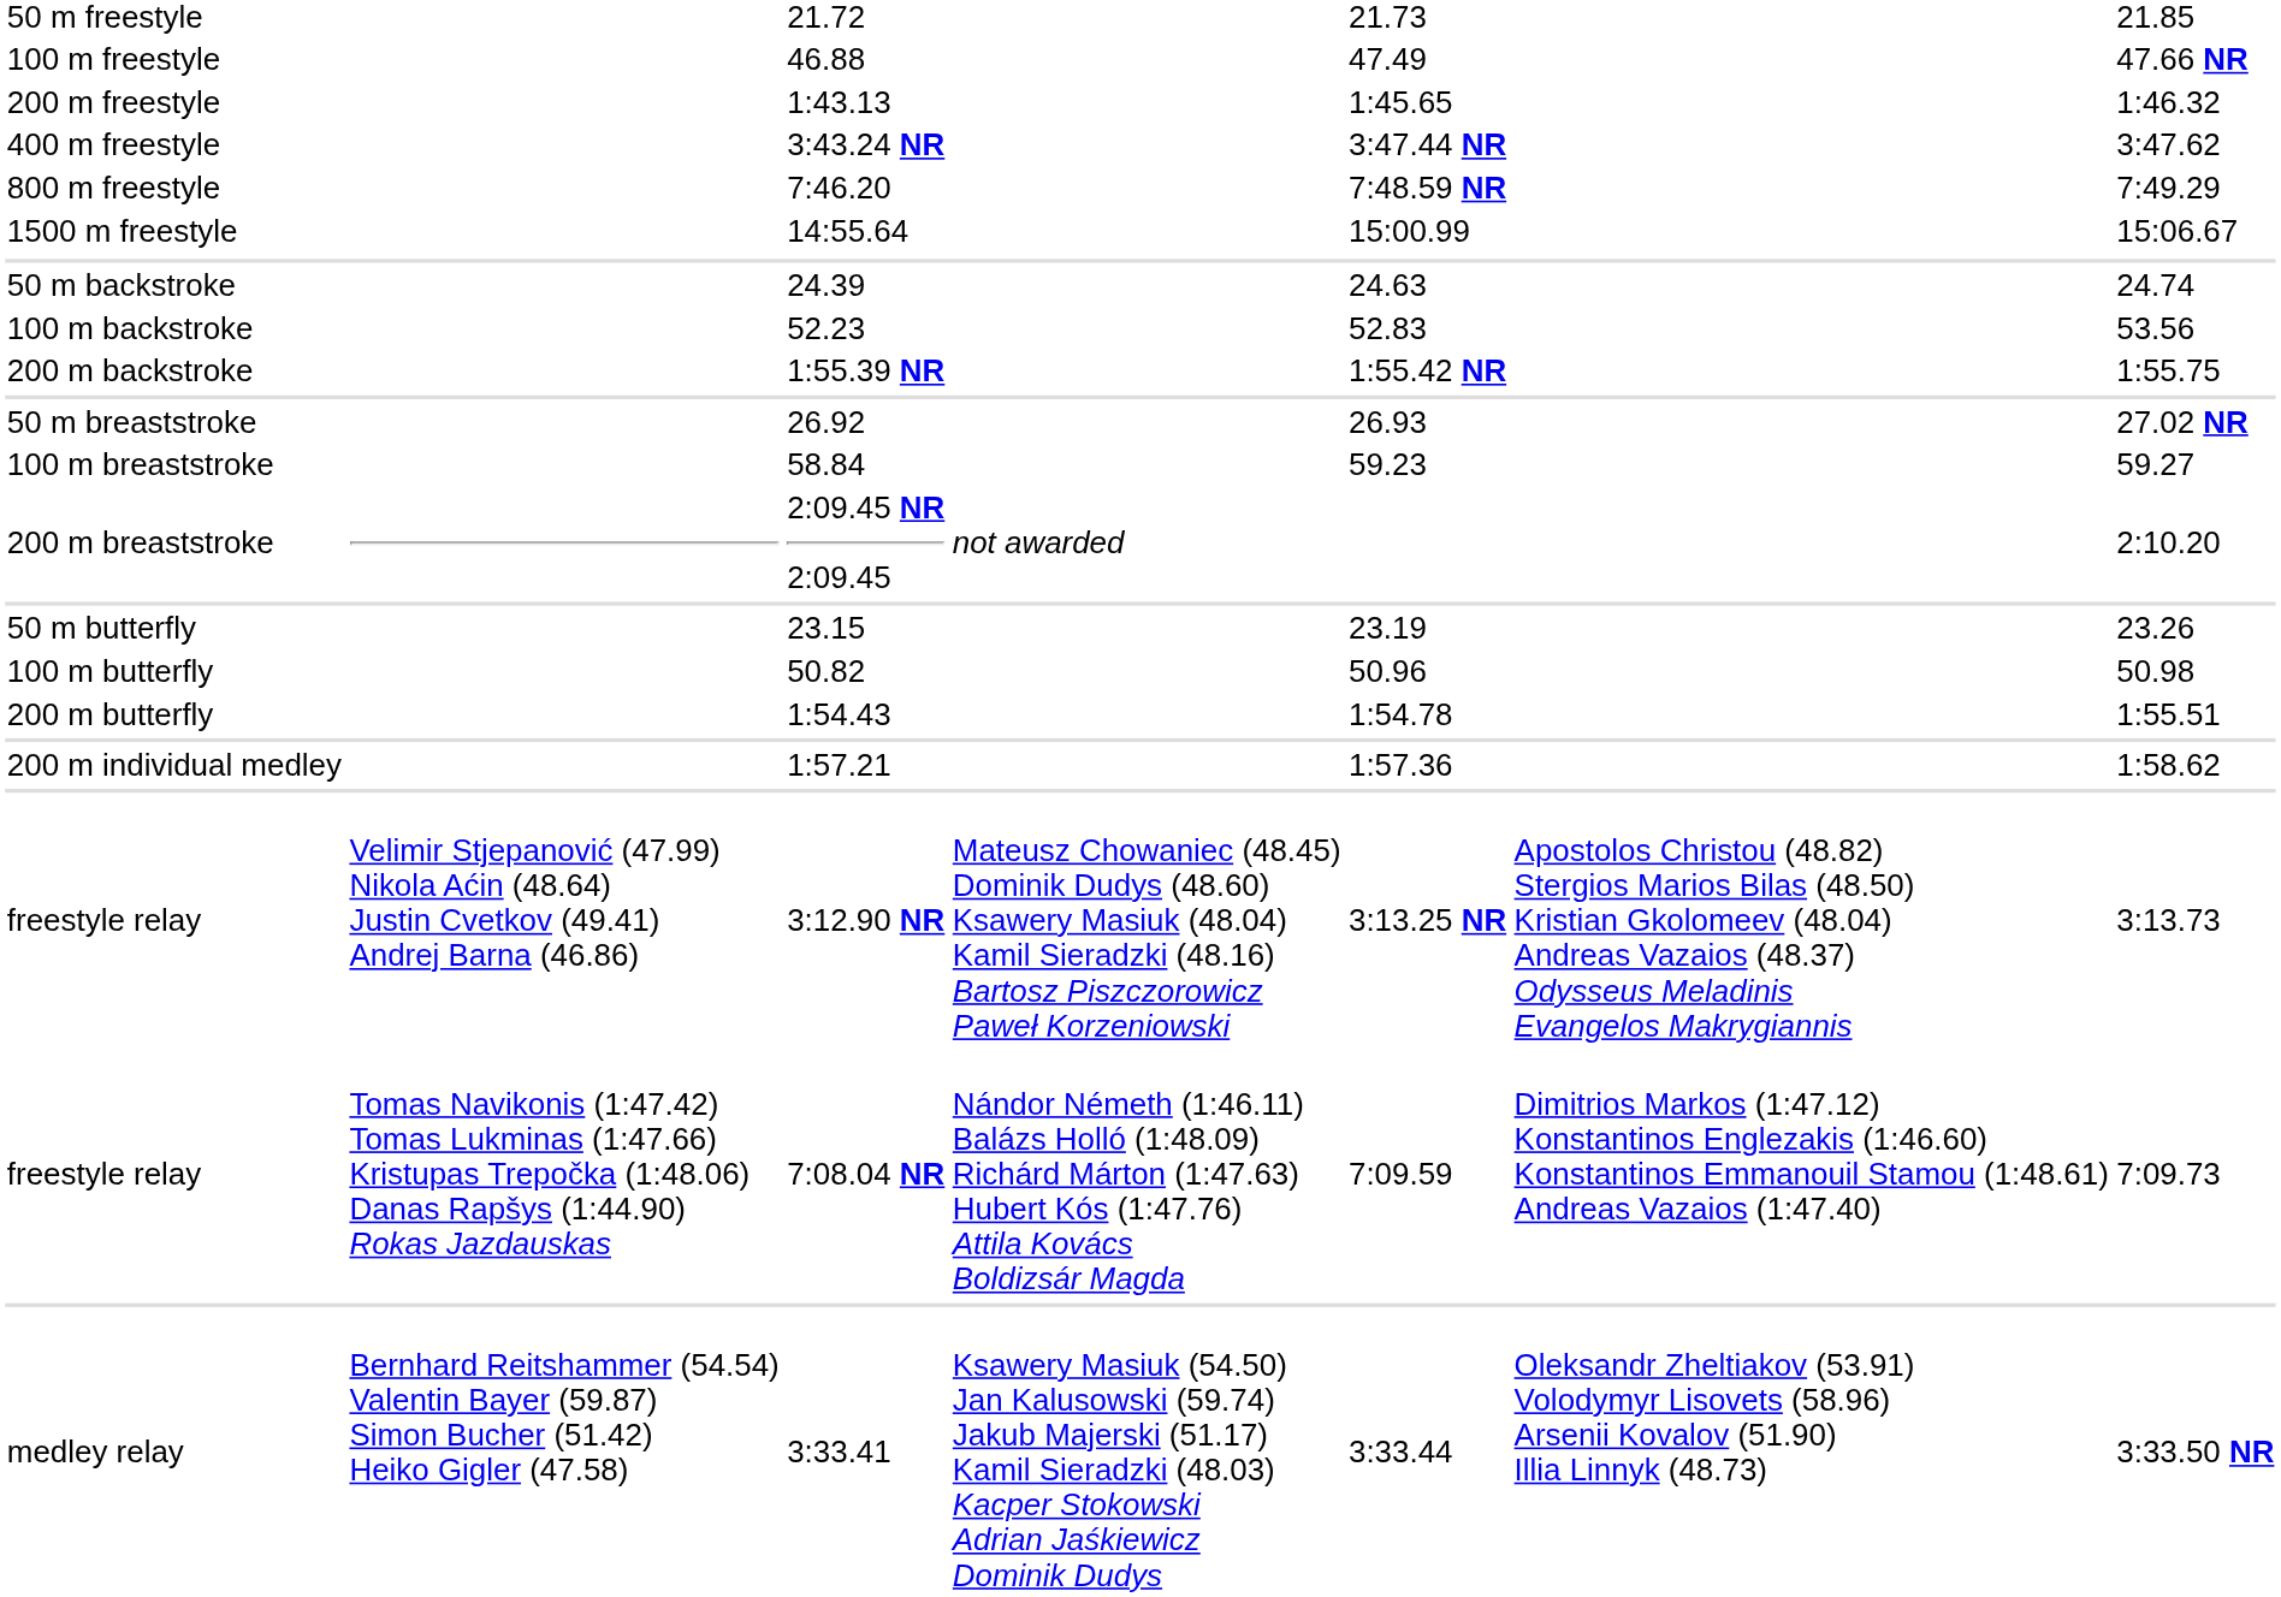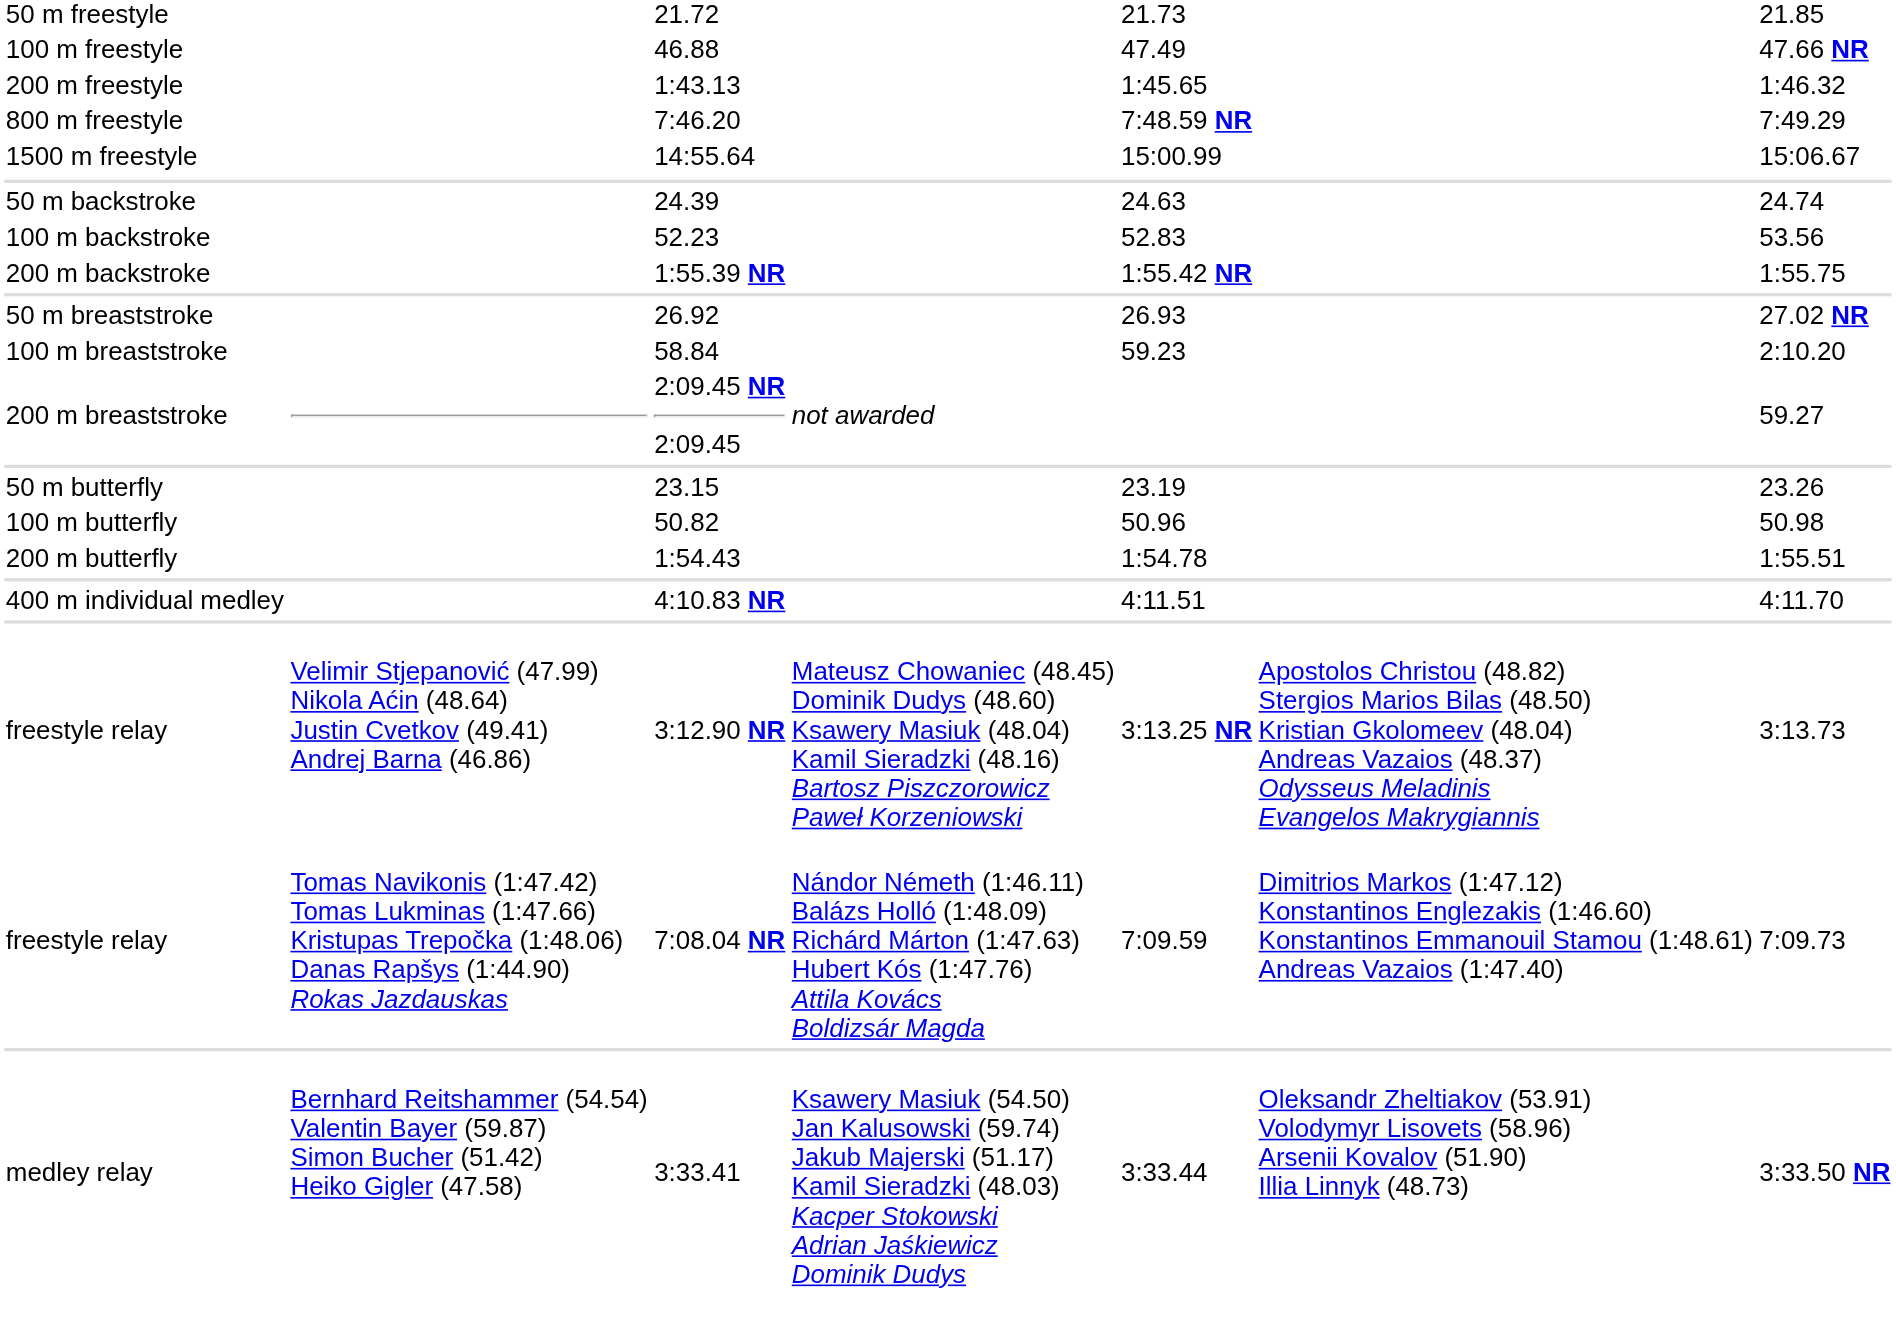 <table>
 <tr>
 <td>50 m freestyle<br></td>
 <td></td>
 <td>21.72</td>
 <td></td>
 <td>21.73</td>
 <td></td>
 <td>21.85</td>
 </tr>
 <tr>
 <td>100 m freestyle<br></td>
 <td></td>
 <td>46.88</td>
 <td></td>
 <td>47.49</td>
 <td></td>
 <td>47.66 <strong><a href='#'>NR</a></strong></td>
 </tr>
 <tr>
 <td>200 m freestyle<br></td>
 <td></td>
 <td>1:43.13</td>
 <td></td>
 <td>1:45.65</td>
 <td></td>
 <td>1:46.32</td>
-</tr>
-<tr>
-<td>400 m freestyle<br></td>
-<td></td>
-<td>3:43.24 <strong><a href='#'>NR</a></strong></td>
-<td></td>
-<td>3:47.44 <strong><a href='#'>NR</a></strong></td>
-<td></td>
-<td>3:47.62</td>
 </tr>
 <tr>
 <td>800 m freestyle<br></td>
 <td></td>
 <td>7:46.20</td>
 <td></td>
 <td>7:48.59 <strong><a href='#'>NR</a></strong></td>
 <td></td>
 <td>7:49.29</td>
 </tr>
 <tr>
 <td>1500 m freestyle<br></td>
 <td></td>
 <td>14:55.64</td>
 <td></td>
 <td>15:00.99</td>
 <td></td>
 <td>15:06.67</td>
 </tr>
 <tr>
 </tr>
 <tr bgcolor=#DDDDDD>
 <td colspan=7></td>
 </tr>
 <tr>
 <td>50 m backstroke<br></td>
 <td></td>
 <td>24.39</td>
 <td></td>
 <td>24.63</td>
 <td></td>
 <td>24.74</td>
 </tr>
 <tr>
 <td>100 m backstroke<br></td>
 <td></td>
 <td>52.23</td>
 <td></td>
 <td>52.83</td>
 <td></td>
 <td>53.56</td>
 </tr>
 <tr>
 <td>200 m backstroke<br></td>
 <td></td>
 <td>1:55.39 <strong><a href='#'>NR</a></strong></td>
 <td></td>
 <td>1:55.42 <strong><a href='#'>NR</a></strong></td>
 <td></td>
 <td>1:55.75</td>
 </tr>
 <tr bgcolor=#DDDDDD>
 <td colspan=7></td>
 </tr>
 <tr>
 <td>50 m breaststroke<br></td>
 <td></td>
 <td>26.92</td>
 <td></td>
 <td>26.93</td>
 <td></td>
 <td>27.02 <strong><a href='#'>NR</a></strong></td>
 </tr>
 <tr>
 <td>100 m breaststroke<br></td>
 <td></td>
 <td>58.84</td>
 <td></td>
 <td>59.23</td>
 <td></td>
-<td>59.27</td>
+<td>2:10.20</td>
 </tr>
 <tr>
 <td>200 m breaststroke<br></td>
 <td><hr></td>
 <td>2:09.45	<strong><a href='#'>NR</a></strong><hr>2:09.45</td>
 <td colspan=2><em>not awarded</em></td>
 <td></td>
-<td>2:10.20</td>
+<td>59.27</td>
 </tr>
 <tr bgcolor=#DDDDDD>
 <td colspan=7></td>
 </tr>
 <tr>
 <td>50 m butterfly<br></td>
 <td></td>
 <td>23.15</td>
 <td></td>
 <td>23.19</td>
 <td></td>
 <td>23.26</td>
 </tr>
 <tr>
 <td>100 m butterfly<br></td>
 <td></td>
 <td>50.82</td>
 <td></td>
 <td>50.96</td>
 <td></td>
 <td>50.98</td>
 </tr>
 <tr>
 <td>200 m butterfly<br></td>
 <td></td>
 <td>1:54.43</td>
 <td></td>
 <td>1:54.78</td>
 <td></td>
 <td>1:55.51</td>
 </tr>
 <tr bgcolor=#DDDDDD>
 <td colspan=7></td>
 </tr>
 <tr>
-<td>200 m individual medley<br></td>
+<td>400 m individual medley<br></td>
 <td></td>
-<td>1:57.21</td>
+<td>4:10.83 <strong><a href='#'>NR</a></strong></td>
 <td></td>
-<td>1:57.36</td>
+<td>4:11.51</td>
 <td></td>
-<td>1:58.62</td>
+<td>4:11.70</td>
 </tr>
 <tr bgcolor=#DDDDDD>
 <td colspan=7></td>
 </tr>
 <tr>
 <td> freestyle relay<br></td>
 <td valign=top> <br><a href='#'>Velimir Stjepanović</a> (47.99)<br><a href='#'>Nikola Aćin</a> (48.64)<br><a href='#'>Justin Cvetkov</a> (49.41)<br><a href='#'>Andrej Barna</a> (46.86)</td>
 <td>3:12.90 <strong><a href='#'>NR</a></strong></td>
 <td valign=top> <br><a href='#'>Mateusz Chowaniec</a> (48.45)<br><a href='#'>Dominik Dudys</a> (48.60)<br><a href='#'>Ksawery Masiuk</a> (48.04)<br><a href='#'>Kamil Sieradzki</a> (48.16)<br><em><a href='#'>Bartosz Piszczorowicz</a></em><br><em><a href='#'>Paweł Korzeniowski</a></em></td>
 <td>3:13.25 <strong><a href='#'>NR</a></strong></td>
 <td valign=top> <br><a href='#'>Apostolos Christou</a> (48.82)<br><a href='#'>Stergios Marios Bilas</a> (48.50)<br><a href='#'>Kristian Gkolomeev</a> (48.04)<br><a href='#'>Andreas Vazaios</a> (48.37)<br><em><a href='#'>Odysseus Meladinis</a></em><br><em><a href='#'>Evangelos Makrygiannis</a></em></td>
 <td>3:13.73</td>
 </tr>
 <tr>
 <td> freestyle relay<br></td>
 <td valign=top><br><a href='#'>Tomas Navikonis</a> (1:47.42)<br><a href='#'>Tomas Lukminas</a> (1:47.66)<br><a href='#'>Kristupas Trepočka</a> (1:48.06)<br><a href='#'>Danas Rapšys</a> (1:44.90)<br><em><a href='#'>Rokas Jazdauskas</a></em></td>
 <td>7:08.04 <strong><a href='#'>NR</a></strong></td>
 <td valign=top><br><a href='#'>Nándor Németh</a> (1:46.11)<br><a href='#'>Balázs Holló</a> (1:48.09)<br><a href='#'>Richárd Márton</a> (1:47.63)<br><a href='#'>Hubert Kós</a> (1:47.76)<br><em><a href='#'>Attila Kovács</a></em><br><em><a href='#'>Boldizsár Magda</a></em></td>
 <td>7:09.59</td>
 <td valign=top> <br><a href='#'>Dimitrios Markos</a> (1:47.12)<br><a href='#'>Konstantinos Englezakis</a> (1:46.60)<br><a href='#'>Konstantinos Emmanouil Stamou</a> (1:48.61)<br><a href='#'>Andreas Vazaios</a> (1:47.40)</td>
 <td>7:09.73</td>
 </tr>
 <tr bgcolor=#DDDDDD>
 <td colspan=7></td>
 </tr>
 <tr>
 <td> medley relay<br></td>
 <td valign=top> <br><a href='#'>Bernhard Reitshammer</a> (54.54)<br><a href='#'>Valentin Bayer</a> (59.87)<br><a href='#'>Simon Bucher</a> (51.42)<br><a href='#'>Heiko Gigler</a> (47.58)</td>
 <td>3:33.41</td>
 <td valign=top> <br><a href='#'>Ksawery Masiuk</a> (54.50)<br><a href='#'>Jan Kalusowski</a> (59.74)<br><a href='#'>Jakub Majerski</a> (51.17)<br><a href='#'>Kamil Sieradzki</a> (48.03)<br><em><a href='#'>Kacper Stokowski</a></em><br><em><a href='#'>Adrian Jaśkiewicz</a></em><br><em><a href='#'>Dominik Dudys</a></em></td>
 <td>3:33.44</td>
 <td valign=top> <br><a href='#'>Oleksandr Zheltiakov</a> (53.91)<br><a href='#'>Volodymyr Lisovets</a> (58.96)<br><a href='#'>Arsenii Kovalov</a> (51.90)<br><a href='#'>Illia Linnyk</a> (48.73)</td>
 <td>3:33.50 <strong><a href='#'>NR</a></strong></td>
 </tr>
 </table>
